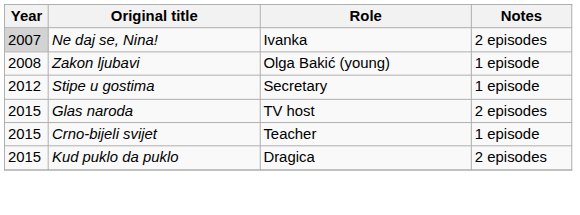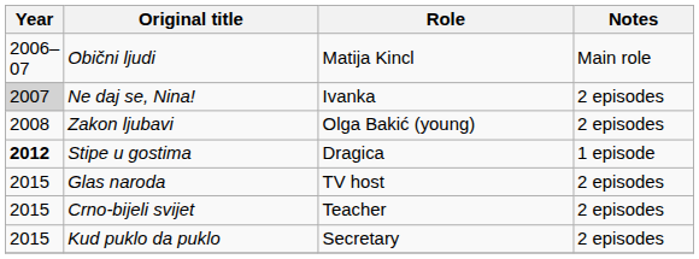 <table class="wikitable sortable">
 <tr>
 <th style="width:40px;">Year</th>
 <th style="width:220px;">Original title</th>
 <th style="width:220px;">Role</th>
 <th style="width:100px;">Notes</th>
+</tr>
+<tr>
+<td>2006–07</td>
+<td><em>Obični ljudi</em></td>
+<td>Matija Kincl</td>
+<td>Main role</td>
 </tr>
 <tr>
 <td style="background: lightgrey;">2007</td>
 <td><em>Ne daj se, Nina!</em></td>
 <td>Ivanka</td>
 <td>2 episodes</td>
 </tr>
 <tr>
 <td>2008</td>
 <td><em>Zakon ljubavi</em></td>
 <td>Olga Bakić (young)</td>
-<td>1 episode</td>
+<td>2 episodes</td>
 </tr>
 <tr>
-<td>2012</td>
+<td><strong>2012</strong></td>
 <td><em>Stipe u gostima</em></td>
-<td>Secretary</td>
+<td>Dragica</td>
 <td>1 episode</td>
 </tr>
 <tr>
 <td>2015</td>
 <td><em>Glas naroda</em></td>
 <td>TV host</td>
 <td>2 episodes</td>
 </tr>
 <tr>
 <td>2015</td>
 <td><em>Crno-bijeli svijet</em></td>
 <td>Teacher</td>
-<td>1 episode</td>
+<td>2 episodes</td>
 </tr>
 <tr>
 <td>2015</td>
 <td><em>Kud puklo da puklo</em></td>
-<td>Dragica</td>
+<td>Secretary</td>
 <td>2 episodes</td>
 </tr>
 <tr>
 </tr>
 </table>
